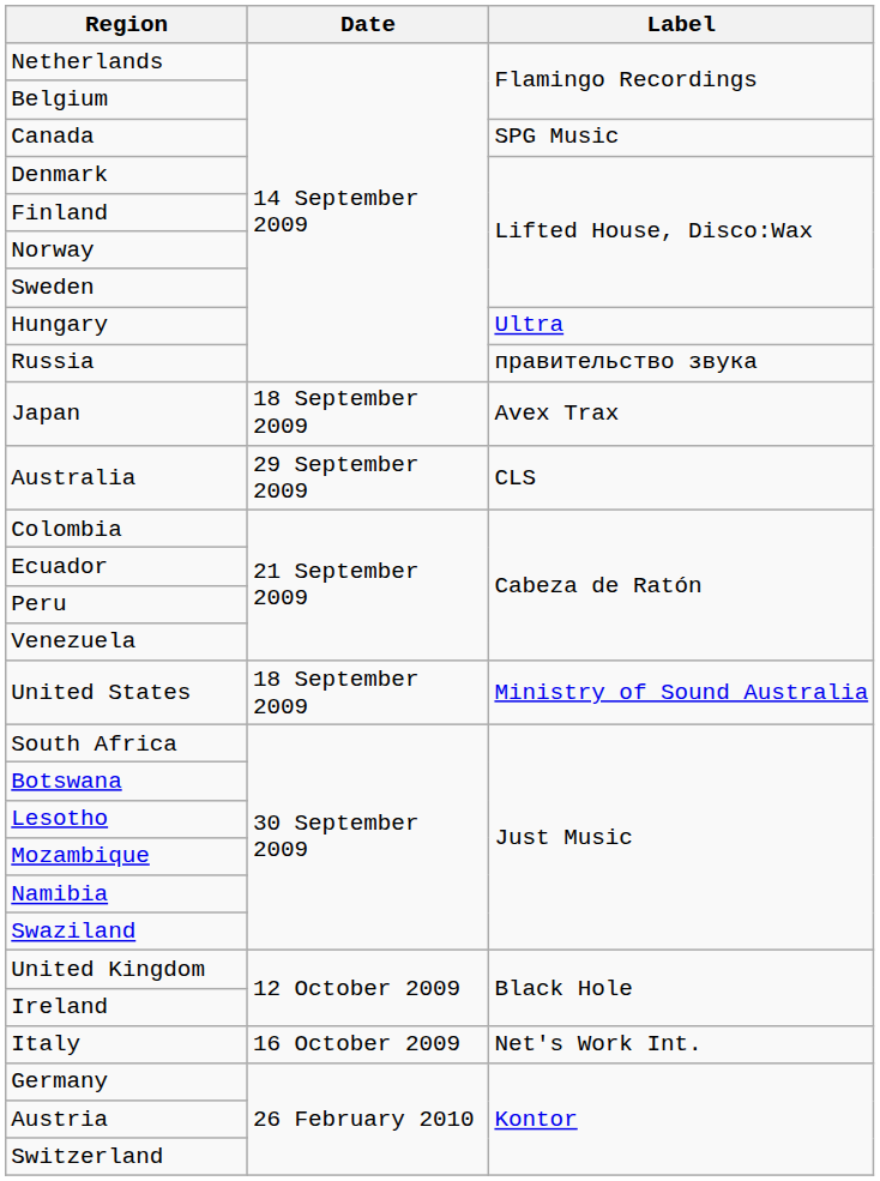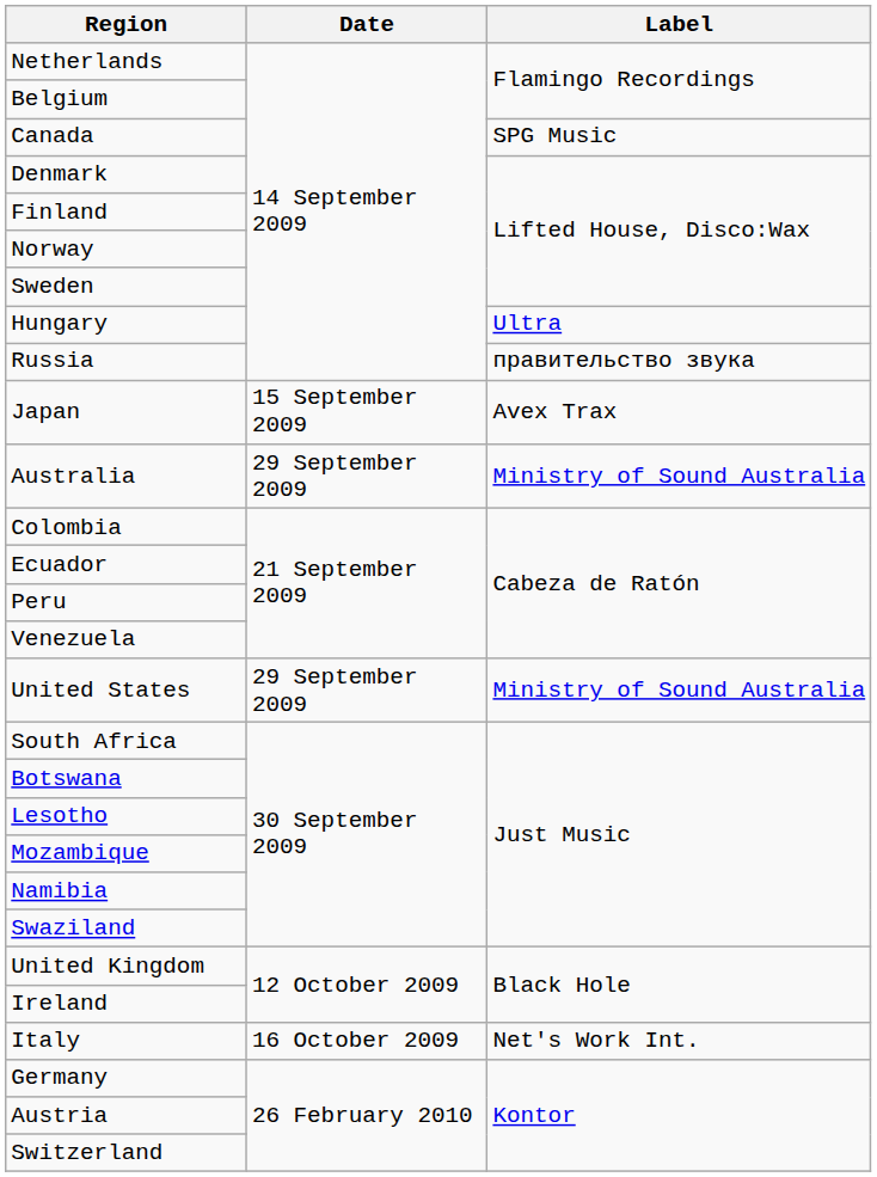 <table class="wikitable">
 <tr>
 <th style="width:130px;">Region</th>
 <th style="width:130px;">Date</th>
 <th>Label</th>
 </tr>
 <tr>
 <td>Netherlands</td>
 <td rowspan="9">14 September 2009</td>
 <td rowspan="2">Flamingo Recordings</td>
 </tr>
 <tr>
 <td>Belgium</td>
 </tr>
 <tr>
 <td>Canada</td>
 <td>SPG Music</td>
 </tr>
 <tr>
 <td>Denmark</td>
 <td rowspan="4">Lifted House, Disco:Wax</td>
 </tr>
 <tr>
 <td>Finland</td>
 </tr>
 <tr>
 <td>Norway</td>
 </tr>
 <tr>
 <td>Sweden</td>
 </tr>
 <tr>
 <td>Hungary</td>
 <td><a href='#'>Ultra</a></td>
 </tr>
 <tr>
 <td>Russia</td>
 <td>правительство звука</td>
 </tr>
 <tr>
 <td>Japan</td>
-<td>18 September 2009</td>
+<td>15 September 2009</td>
 <td>Avex Trax</td>
 </tr>
 <tr>
 <td>Australia</td>
 <td>29 September 2009</td>
-<td>CLS</td>
+<td><a href='#'>Ministry of Sound Australia</a></td>
 </tr>
 <tr>
 <td>Colombia</td>
 <td rowspan="4">21 September 2009</td>
 <td rowspan="4">Cabeza de Ratón</td>
 </tr>
 <tr>
 <td>Ecuador</td>
 </tr>
 <tr>
 <td>Peru</td>
 </tr>
 <tr>
 <td>Venezuela</td>
 </tr>
 <tr>
 <td>United States</td>
-<td>18 September 2009</td>
+<td>29 September 2009</td>
 <td><a href='#'>Ministry of Sound Australia</a></td>
 </tr>
 <tr>
 <td>South Africa</td>
 <td rowspan="6">30 September 2009</td>
 <td rowspan="6">Just Music</td>
 </tr>
 <tr>
 <td><a href='#'>Botswana</a></td>
 </tr>
 <tr>
 <td><a href='#'>Lesotho</a></td>
 </tr>
 <tr>
 <td><a href='#'>Mozambique</a></td>
 </tr>
 <tr>
 <td><a href='#'>Namibia</a></td>
 </tr>
 <tr>
 <td><a href='#'>Swaziland</a></td>
 </tr>
 <tr>
 <td>United Kingdom</td>
 <td rowspan="2">12 October 2009</td>
 <td rowspan="2">Black Hole</td>
 </tr>
 <tr>
 <td>Ireland</td>
 </tr>
 <tr>
 <td>Italy</td>
 <td>16 October 2009</td>
 <td>Net's Work Int.</td>
 </tr>
 <tr>
 <td>Germany</td>
 <td rowspan="3">26 February 2010</td>
 <td rowspan="3"><a href='#'>Kontor</a></td>
 </tr>
 <tr>
 <td>Austria</td>
 </tr>
 <tr>
 <td>Switzerland</td>
 </tr>
 </table>
